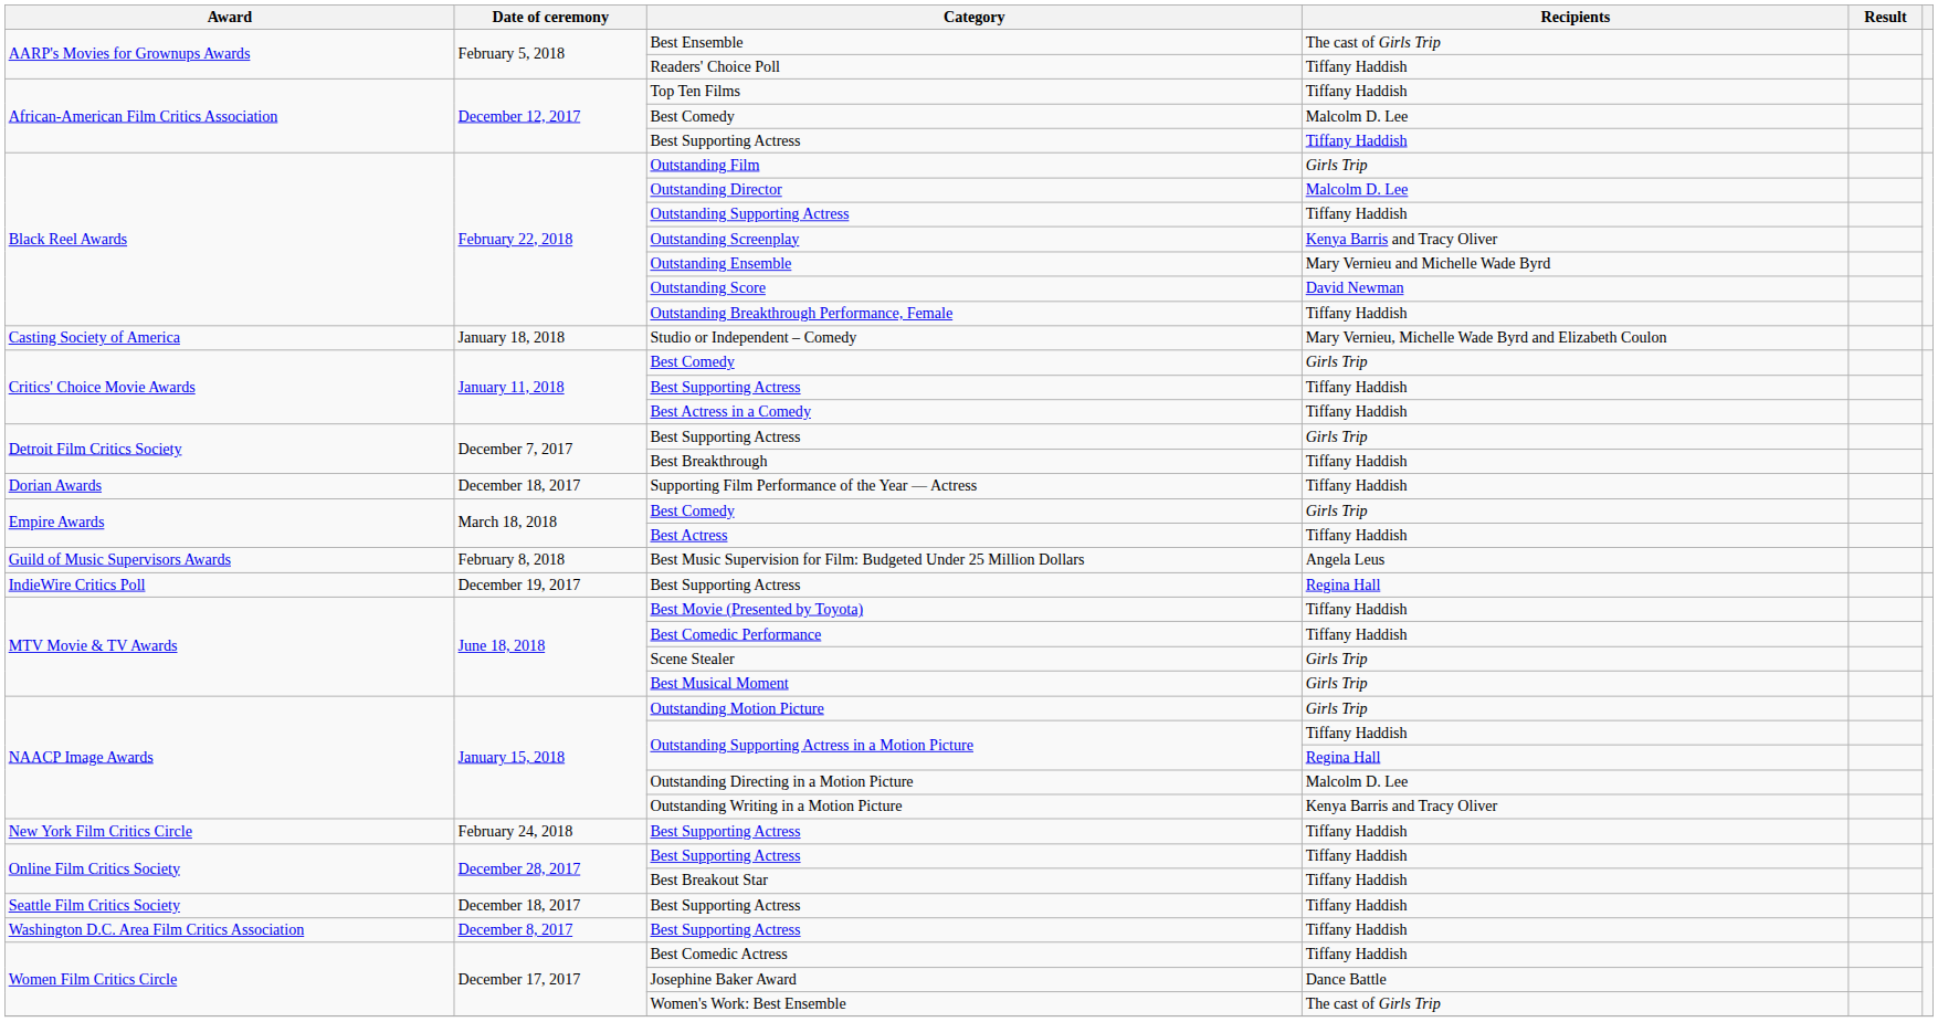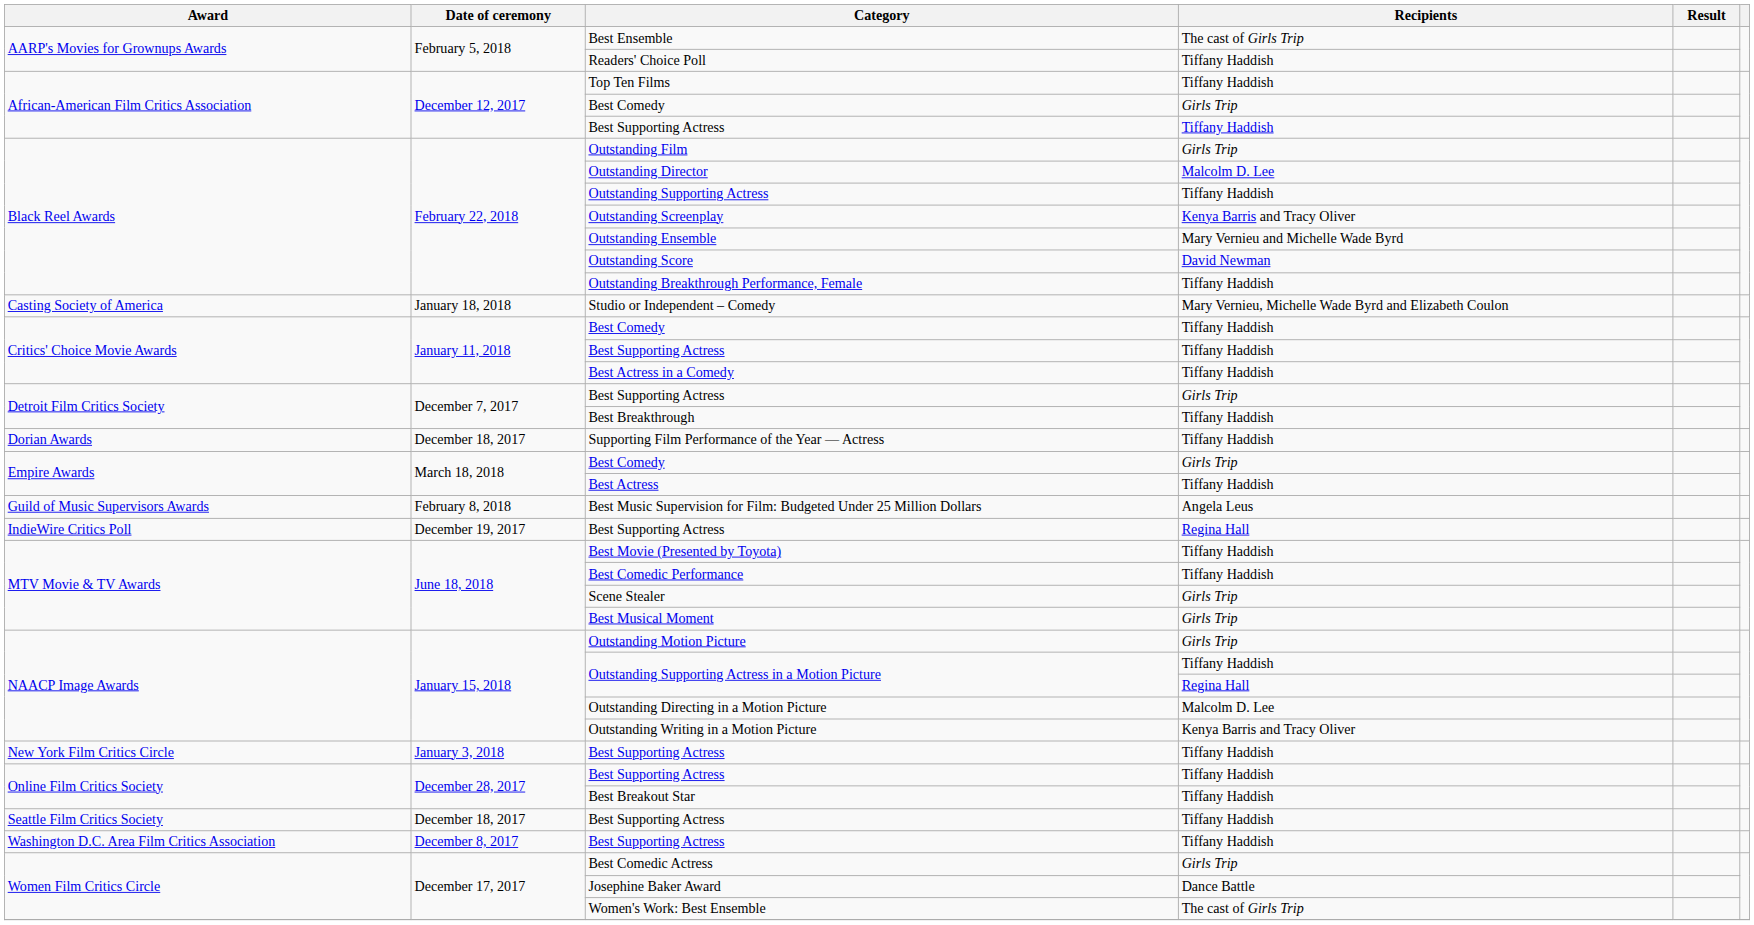 <table class="wikitable plainrowheaders sortable" style="width:100%;">
 <tr>
 <th scope="col">Award</th>
 <th scope="col">Date of ceremony</th>
 <th scope="col">Category</th>
 <th scope="col">Recipients</th>
 <th scope="col">Result</th>
 <th scope="col" class="unsortable"></th>
 </tr>
 <tr>
 <td rowspan="2"><a href='#'>AARP's Movies for Grownups Awards</a></td>
 <td rowspan="2">February 5, 2018</td>
 <td>Best Ensemble</td>
 <td>The cast of <em>Girls Trip</em></td>
 <td></td>
 <td rowspan="2" style="text-align:center;"></td>
 </tr>
 <tr>
 <td>Readers' Choice Poll</td>
 <td>Tiffany Haddish</td>
 <td></td>
 </tr>
 <tr>
 <td rowspan="3"><a href='#'>African-American Film Critics Association</a></td>
 <td rowspan="3"><a href='#'>December 12, 2017</a></td>
 <td>Top Ten Films</td>
 <td>Tiffany Haddish</td>
 <td></td>
 <td rowspan="3" style="text-align:center;"></td>
 </tr>
 <tr>
 <td>Best Comedy</td>
-<td>Malcolm D. Lee</td>
+<td><em>Girls Trip</em></td>
 <td></td>
 </tr>
 <tr>
 <td>Best Supporting Actress</td>
 <td><a href='#'>Tiffany Haddish</a></td>
 <td></td>
 </tr>
 <tr>
 <td rowspan="7"><a href='#'>Black Reel Awards</a></td>
 <td rowspan="7"><a href='#'>February 22, 2018</a></td>
 <td><a href='#'>Outstanding Film</a></td>
 <td><em>Girls Trip</em></td>
 <td></td>
 <td rowspan="7" style="text-align:center;"></td>
 </tr>
 <tr>
 <td><a href='#'>Outstanding Director</a></td>
 <td><a href='#'>Malcolm D. Lee</a></td>
 <td></td>
 </tr>
 <tr>
 <td><a href='#'>Outstanding Supporting Actress</a></td>
 <td>Tiffany Haddish</td>
 <td></td>
 </tr>
 <tr>
 <td><a href='#'>Outstanding Screenplay</a></td>
 <td><a href='#'>Kenya Barris</a> and Tracy Oliver</td>
 <td></td>
 </tr>
 <tr>
 <td><a href='#'>Outstanding Ensemble</a></td>
 <td>Mary Vernieu and Michelle Wade Byrd</td>
 <td></td>
 </tr>
 <tr>
 <td><a href='#'>Outstanding Score</a></td>
 <td><a href='#'>David Newman</a></td>
 <td></td>
 </tr>
 <tr>
 <td><a href='#'>Outstanding Breakthrough Performance, Female</a></td>
 <td>Tiffany Haddish</td>
 <td></td>
 </tr>
 <tr>
 <td><a href='#'>Casting Society of America</a></td>
 <td>January 18, 2018</td>
 <td>Studio or Independent – Comedy</td>
 <td>Mary Vernieu, Michelle Wade Byrd and Elizabeth Coulon</td>
 <td></td>
 <td style="text-align:center;"></td>
 </tr>
 <tr>
 <td rowspan="3"><a href='#'>Critics' Choice Movie Awards</a></td>
 <td rowspan="3"><a href='#'>January 11, 2018</a></td>
 <td><a href='#'>Best Comedy</a></td>
-<td><em>Girls Trip</em></td>
+<td>Tiffany Haddish</td>
 <td></td>
 <td rowspan="3" style="text-align:center;"></td>
 </tr>
 <tr>
 <td><a href='#'>Best Supporting Actress</a></td>
 <td>Tiffany Haddish</td>
 <td></td>
 </tr>
 <tr>
 <td><a href='#'>Best Actress in a Comedy</a></td>
 <td>Tiffany Haddish</td>
 <td></td>
 </tr>
 <tr>
 <td rowspan="2"><a href='#'>Detroit Film Critics Society</a></td>
 <td rowspan="2">December 7, 2017</td>
 <td>Best Supporting Actress</td>
 <td><em>Girls Trip</em></td>
 <td></td>
 <td rowspan="2" style="text-align:center;"><br></td>
 </tr>
 <tr>
 <td>Best Breakthrough</td>
 <td>Tiffany Haddish</td>
 <td></td>
 </tr>
 <tr>
 <td><a href='#'>Dorian Awards</a></td>
 <td>December 18, 2017</td>
 <td>Supporting Film Performance of the Year — Actress</td>
 <td>Tiffany Haddish</td>
 <td></td>
 <td style="text-align:center;"><br></td>
 </tr>
 <tr>
 <td rowspan="2"><a href='#'>Empire Awards</a></td>
 <td rowspan="2">March 18, 2018</td>
 <td><a href='#'>Best Comedy</a></td>
 <td><em>Girls Trip</em></td>
 <td></td>
 <td rowspan="2" style="text-align:center;"><br></td>
 </tr>
 <tr>
 <td><a href='#'>Best Actress</a></td>
 <td>Tiffany Haddish</td>
 <td></td>
 </tr>
 <tr>
 <td><a href='#'>Guild of Music Supervisors Awards</a></td>
 <td>February 8, 2018</td>
 <td>Best Music Supervision for Film: Budgeted Under 25 Million Dollars</td>
 <td>Angela Leus</td>
 <td></td>
 <td style="text-align:center;"></td>
 </tr>
 <tr>
 <td><a href='#'>IndieWire Critics Poll</a></td>
 <td>December 19, 2017</td>
 <td>Best Supporting Actress</td>
 <td><a href='#'>Regina Hall</a></td>
 <td></td>
 <td style="text-align:center;"></td>
 </tr>
 <tr>
 <td rowspan="4"><a href='#'>MTV Movie & TV Awards</a></td>
 <td rowspan="4"><a href='#'>June 18, 2018</a></td>
 <td><a href='#'>Best Movie (Presented by Toyota)</a></td>
 <td>Tiffany Haddish</td>
 <td></td>
 <td rowspan="4" style="text-align:center;"></td>
 </tr>
 <tr>
 <td><a href='#'>Best Comedic Performance</a></td>
 <td>Tiffany Haddish</td>
 <td></td>
 </tr>
 <tr>
 <td>Scene Stealer</td>
 <td><em>Girls Trip</em></td>
 <td></td>
 </tr>
 <tr>
 <td><a href='#'>Best Musical Moment</a></td>
 <td><em>Girls Trip</em></td>
 <td></td>
 </tr>
 <tr>
 <td rowspan="5"><a href='#'>NAACP Image Awards</a></td>
 <td rowspan="5"><a href='#'>January 15, 2018</a></td>
 <td><a href='#'>Outstanding Motion Picture</a></td>
 <td><em>Girls Trip</em></td>
 <td></td>
 <td rowspan="5" style="text-align:center;"></td>
 </tr>
 <tr>
 <td rowspan="2"><a href='#'>Outstanding Supporting Actress in a Motion Picture</a></td>
 <td>Tiffany Haddish</td>
 <td></td>
 </tr>
 <tr>
 <td><a href='#'>Regina Hall</a></td>
 <td></td>
 </tr>
 <tr>
 <td>Outstanding Directing in a Motion Picture</td>
 <td>Malcolm D. Lee</td>
 <td></td>
 </tr>
 <tr>
 <td>Outstanding Writing in a Motion Picture</td>
 <td>Kenya Barris and Tracy Oliver</td>
 <td></td>
 </tr>
 <tr>
 <td><a href='#'>New York Film Critics Circle</a></td>
-<td>February 24, 2018</td>
+<td><a href='#'>January 3, 2018</a></td>
 <td><a href='#'>Best Supporting Actress</a></td>
 <td>Tiffany Haddish</td>
 <td></td>
 <td style="text-align:center;"></td>
 </tr>
 <tr>
 <td rowspan="2"><a href='#'>Online Film Critics Society</a></td>
 <td rowspan="2"><a href='#'>December 28, 2017</a></td>
 <td><a href='#'>Best Supporting Actress</a></td>
 <td>Tiffany Haddish</td>
 <td></td>
 <td rowspan="2" style="text-align:center;"><br></td>
 </tr>
 <tr>
 <td>Best Breakout Star</td>
 <td>Tiffany Haddish</td>
 <td></td>
 </tr>
 <tr>
 <td><a href='#'>Seattle Film Critics Society</a></td>
 <td>December 18, 2017</td>
 <td>Best Supporting Actress</td>
 <td>Tiffany Haddish</td>
 <td></td>
 <td style="text-align:center;"></td>
 </tr>
 <tr>
 <td><a href='#'>Washington D.C. Area Film Critics Association</a></td>
 <td><a href='#'>December 8, 2017</a></td>
 <td><a href='#'>Best Supporting Actress</a></td>
 <td>Tiffany Haddish</td>
 <td></td>
 <td style="text-align:center;"></td>
 </tr>
 <tr>
 <td rowspan="3"><a href='#'>Women Film Critics Circle</a></td>
 <td rowspan="3">December 17, 2017</td>
 <td>Best Comedic Actress</td>
-<td>Tiffany Haddish</td>
+<td><em>Girls Trip</em></td>
 <td></td>
 <td rowspan="3" style="text-align:center;"><br></td>
 </tr>
 <tr>
 <td>Josephine Baker Award</td>
 <td>Dance Battle</td>
 <td></td>
 </tr>
 <tr>
 <td>Women's Work: Best Ensemble</td>
 <td>The cast of <em>Girls Trip</em></td>
 <td></td>
 </tr>
 <tr>
 </tr>
 </table>
